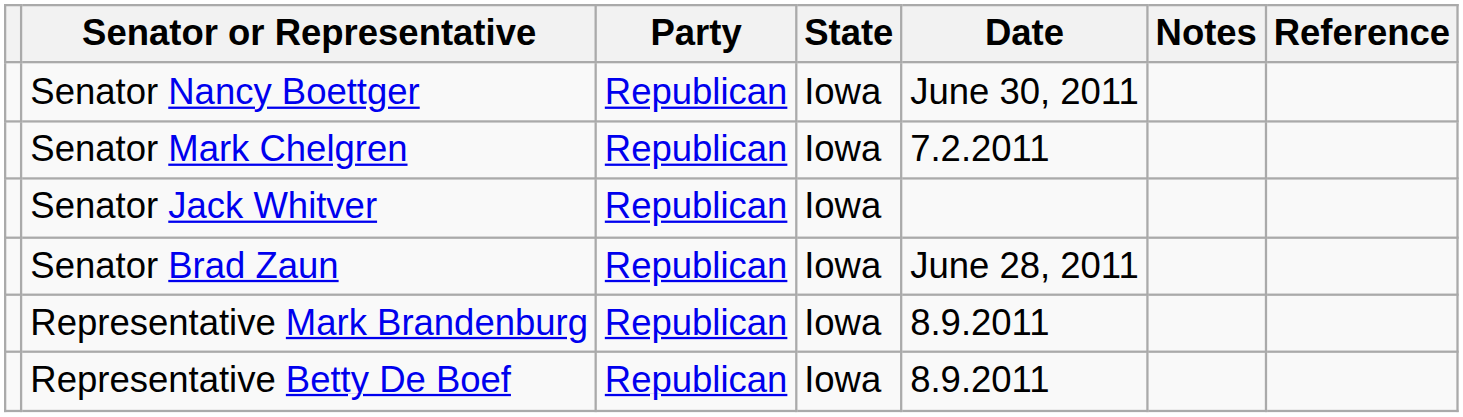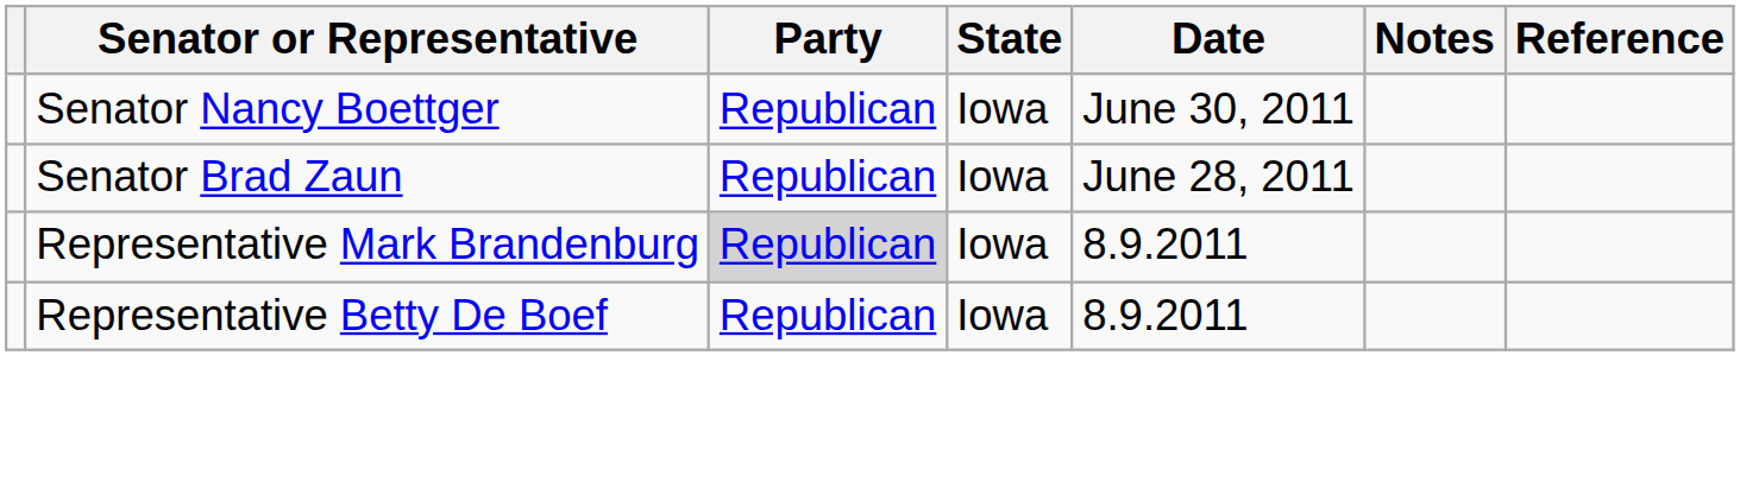 <table class="wikitable sortable">
 <tr valign=bottom>
 <th class="unsortable"></th>
 <th>Senator or Representative</th>
 <th>Party</th>
 <th>State</th>
 <th data-sort-type="date">Date</th>
 <th>Notes</th>
 <th class="unsortable">Reference</th>
 </tr>
 <tr>
 <td></td>
 <td nowrap>Senator <a href='#'>Nancy Boettger</a></td>
 <td><a href='#'>Republican</a></td>
 <td>Iowa</td>
 <td>June 30, 2011</td>
 <td></td>
 <td></td>
 </tr>
 <tr>
 <td></td>
-<td nowrap>Senator <a href='#'>Mark Chelgren</a></td>
-<td><a href='#'>Republican</a></td>
-<td>Iowa</td>
-<td>7.2.2011</td>
-<td></td>
-<td></td>
-</tr>
-<tr>
-<td></td>
-<td nowrap>Senator <a href='#'>Jack Whitver</a></td>
-<td><a href='#'>Republican</a></td>
-<td>Iowa</td>
-<td></td>
-<td></td>
-<td></td>
-</tr>
-<tr>
-<td></td>
 <td nowrap>Senator <a href='#'>Brad Zaun</a></td>
 <td><a href='#'>Republican</a></td>
 <td>Iowa</td>
 <td>June 28, 2011</td>
 <td></td>
 <td></td>
 </tr>
 <tr>
 <td></td>
 <td nowrap>Representative <a href='#'>Mark Brandenburg</a></td>
-<td><a href='#'>Republican</a></td>
+<td style="background: lightgrey;"><a href='#'>Republican</a></td>
 <td>Iowa</td>
 <td>8.9.2011</td>
 <td></td>
 <td></td>
 </tr>
 <tr>
 <td></td>
 <td nowrap>Representative <a href='#'>Betty De Boef</a></td>
 <td><a href='#'>Republican</a></td>
 <td>Iowa</td>
 <td>8.9.2011</td>
 <td></td>
 <td></td>
 </tr>
 </table>
